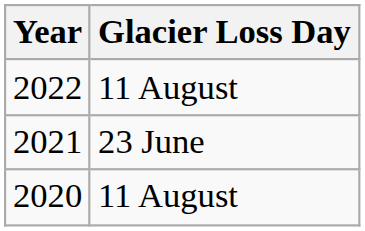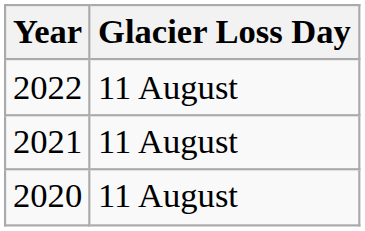 <table class="wikitable">
 <tr>
 <th>Year</th>
 <th>Glacier Loss Day</th>
 </tr>
 <tr>
 <td>2022</td>
 <td>11 August</td>
 </tr>
 <tr>
 <td>2021</td>
-<td>23 June</td>
+<td>11 August</td>
 </tr>
 <tr>
 <td>2020</td>
 <td>11 August</td>
 </tr>
 </table>
